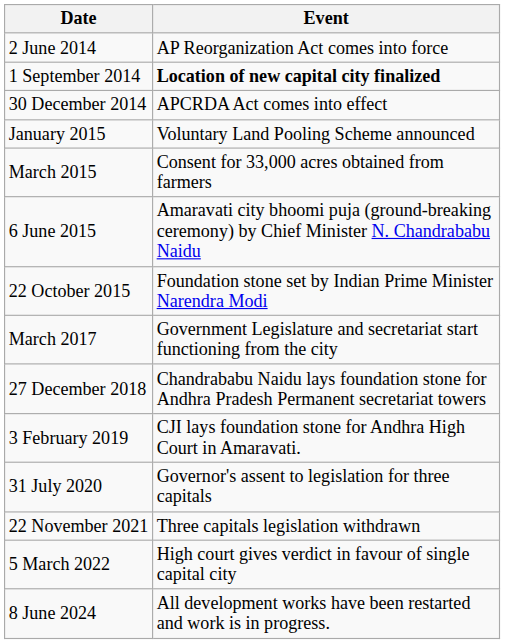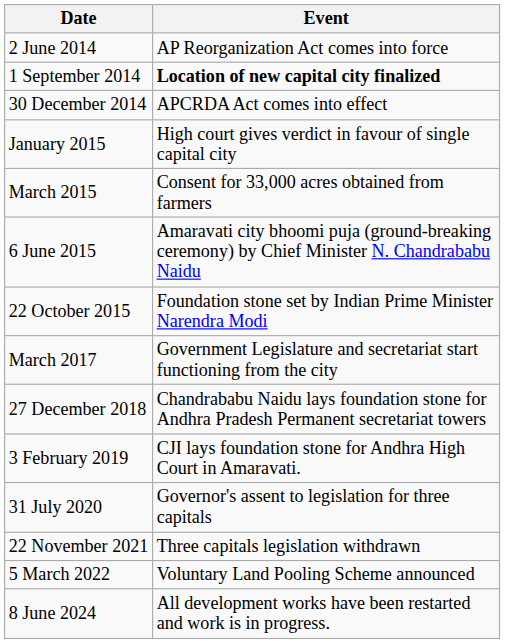 <table class="wikitable">
 <tr>
 <th>Date</th>
 <th style="width: 300px;">Event</th>
 </tr>
 <tr>
 <td>2 June 2014</td>
 <td>AP Reorganization Act comes into force</td>
 </tr>
 <tr>
 <td>1 September 2014</td>
 <td><strong>Location of new capital city finalized</strong></td>
 </tr>
 <tr>
 <td>30 December 2014</td>
 <td>APCRDA Act comes into effect</td>
 </tr>
 <tr>
 <td>January 2015</td>
-<td>Voluntary Land Pooling Scheme announced</td>
+<td>High court gives verdict in favour of single capital city</td>
 </tr>
 <tr>
 <td>March 2015</td>
 <td>Consent for 33,000 acres obtained from farmers</td>
 </tr>
 <tr>
 <td>6 June 2015</td>
 <td>Amaravati city bhoomi puja (ground-breaking ceremony) by Chief Minister <a href='#'>N. Chandrababu Naidu</a></td>
 </tr>
 <tr>
 <td>22 October 2015</td>
 <td>Foundation stone set by Indian Prime Minister <a href='#'>Narendra Modi</a></td>
 </tr>
 <tr>
 <td>March 2017</td>
 <td>Government Legislature and secretariat start functioning from the city</td>
 </tr>
 <tr>
 <td>27 December 2018</td>
 <td>Chandrababu Naidu lays foundation stone for Andhra Pradesh Permanent secretariat towers</td>
 </tr>
 <tr>
 <td>3 February 2019</td>
 <td>CJI lays foundation stone for Andhra High Court in Amaravati.</td>
 </tr>
 <tr>
 <td>31 July 2020</td>
 <td>Governor's assent to legislation for three capitals</td>
 </tr>
 <tr>
 <td>22 November 2021</td>
 <td>Three capitals legislation withdrawn</td>
 </tr>
 <tr>
 <td>5 March 2022</td>
-<td>High court gives verdict in favour of single capital city</td>
+<td>Voluntary Land Pooling Scheme announced</td>
 </tr>
 <tr>
 <td>8 June 2024</td>
 <td>All development works have been restarted and work is in progress.</td>
 </tr>
 </table>
